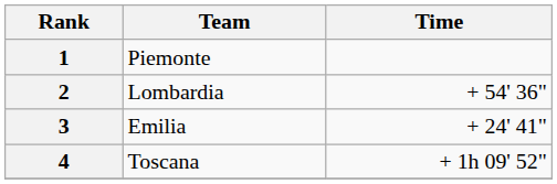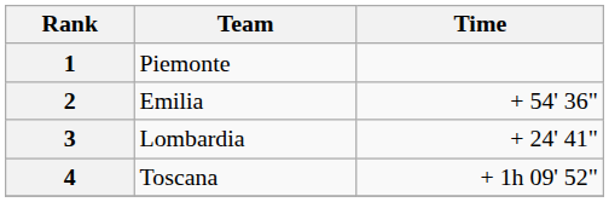 <table class="wikitable" style="width:25em;margin-bottom:0;">
 <tr>
 <th>Rank</th>
 <th>Team</th>
 <th>Time</th>
 </tr>
 <tr>
 <th style="text-align:center">1</th>
 <td>Piemonte</td>
 <td align="right"></td>
 </tr>
 <tr>
 <th style="text-align:center">2</th>
-<td>Lombardia</td>
+<td>Emilia</td>
 <td align="right">+ 54' 36"</td>
 </tr>
 <tr>
 <th style="text-align:center">3</th>
-<td>Emilia</td>
+<td>Lombardia</td>
 <td align="right">+ 24' 41"</td>
 </tr>
 <tr>
 <th style="text-align:center">4</th>
 <td>Toscana</td>
 <td align="right">+ 1h 09' 52"</td>
 </tr>
 <tr>
 </tr>
 </table>
